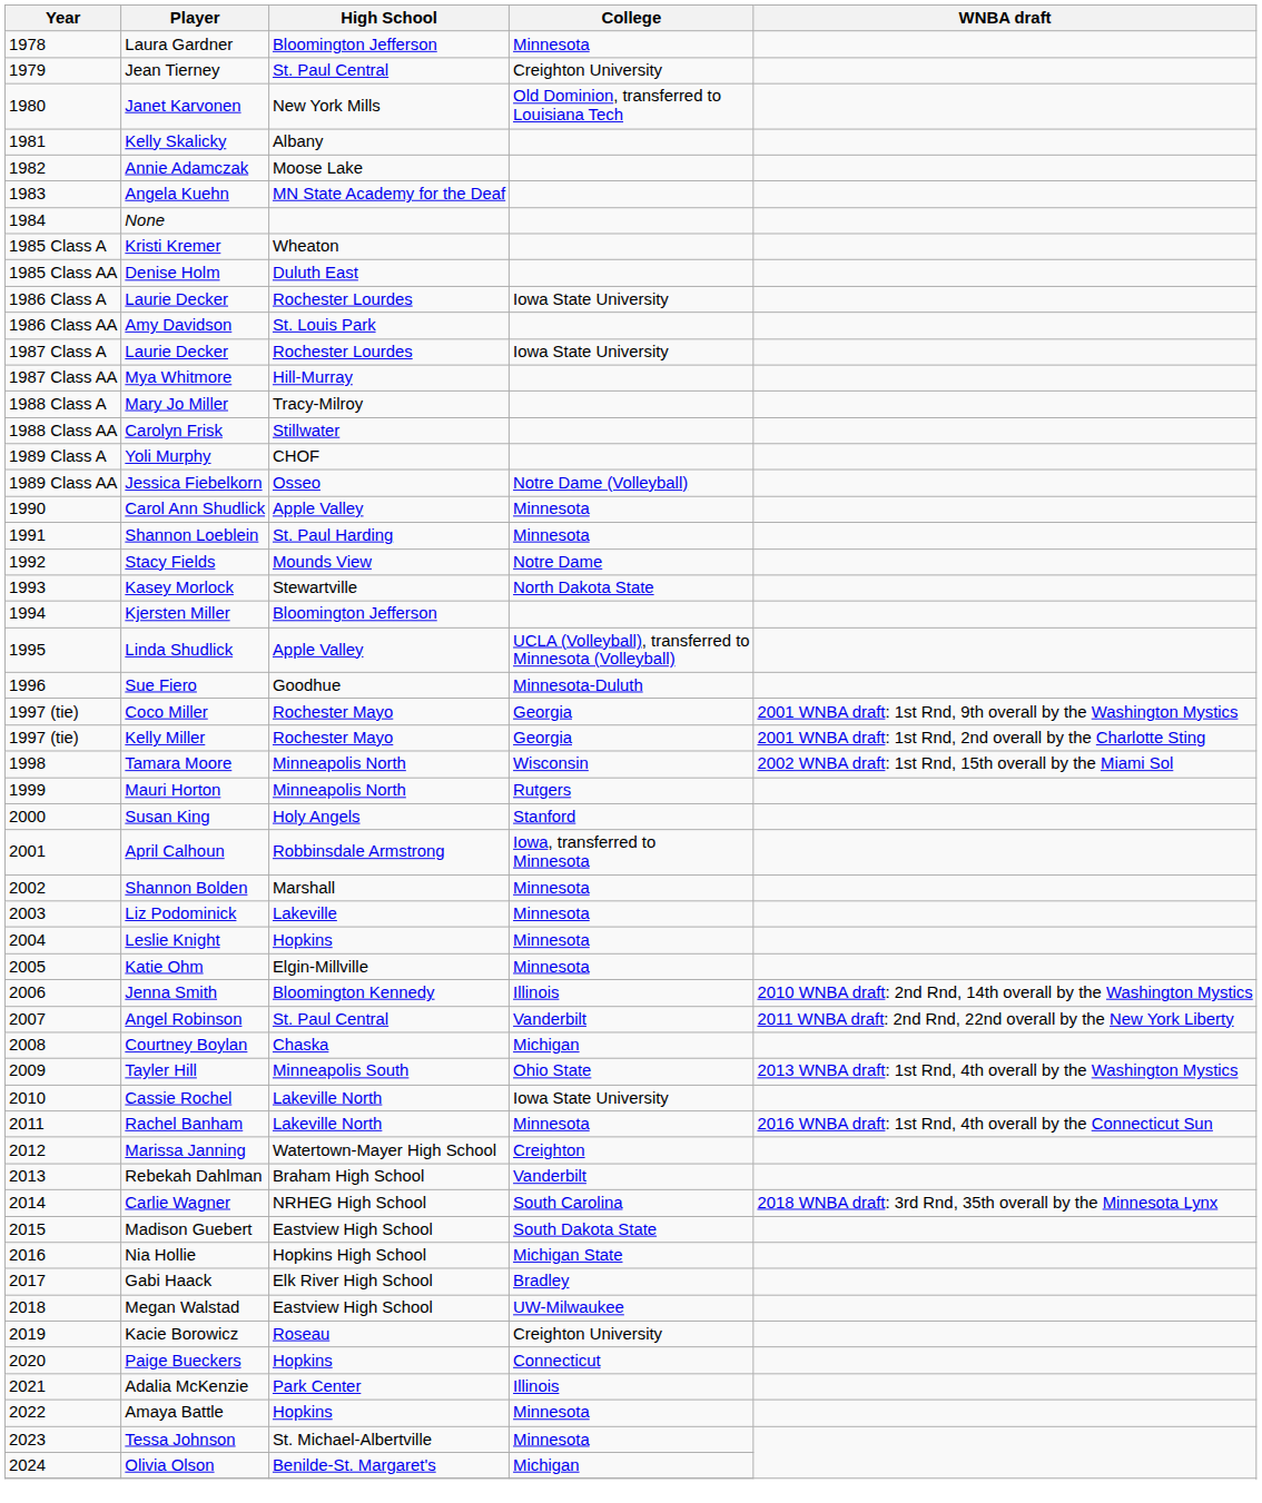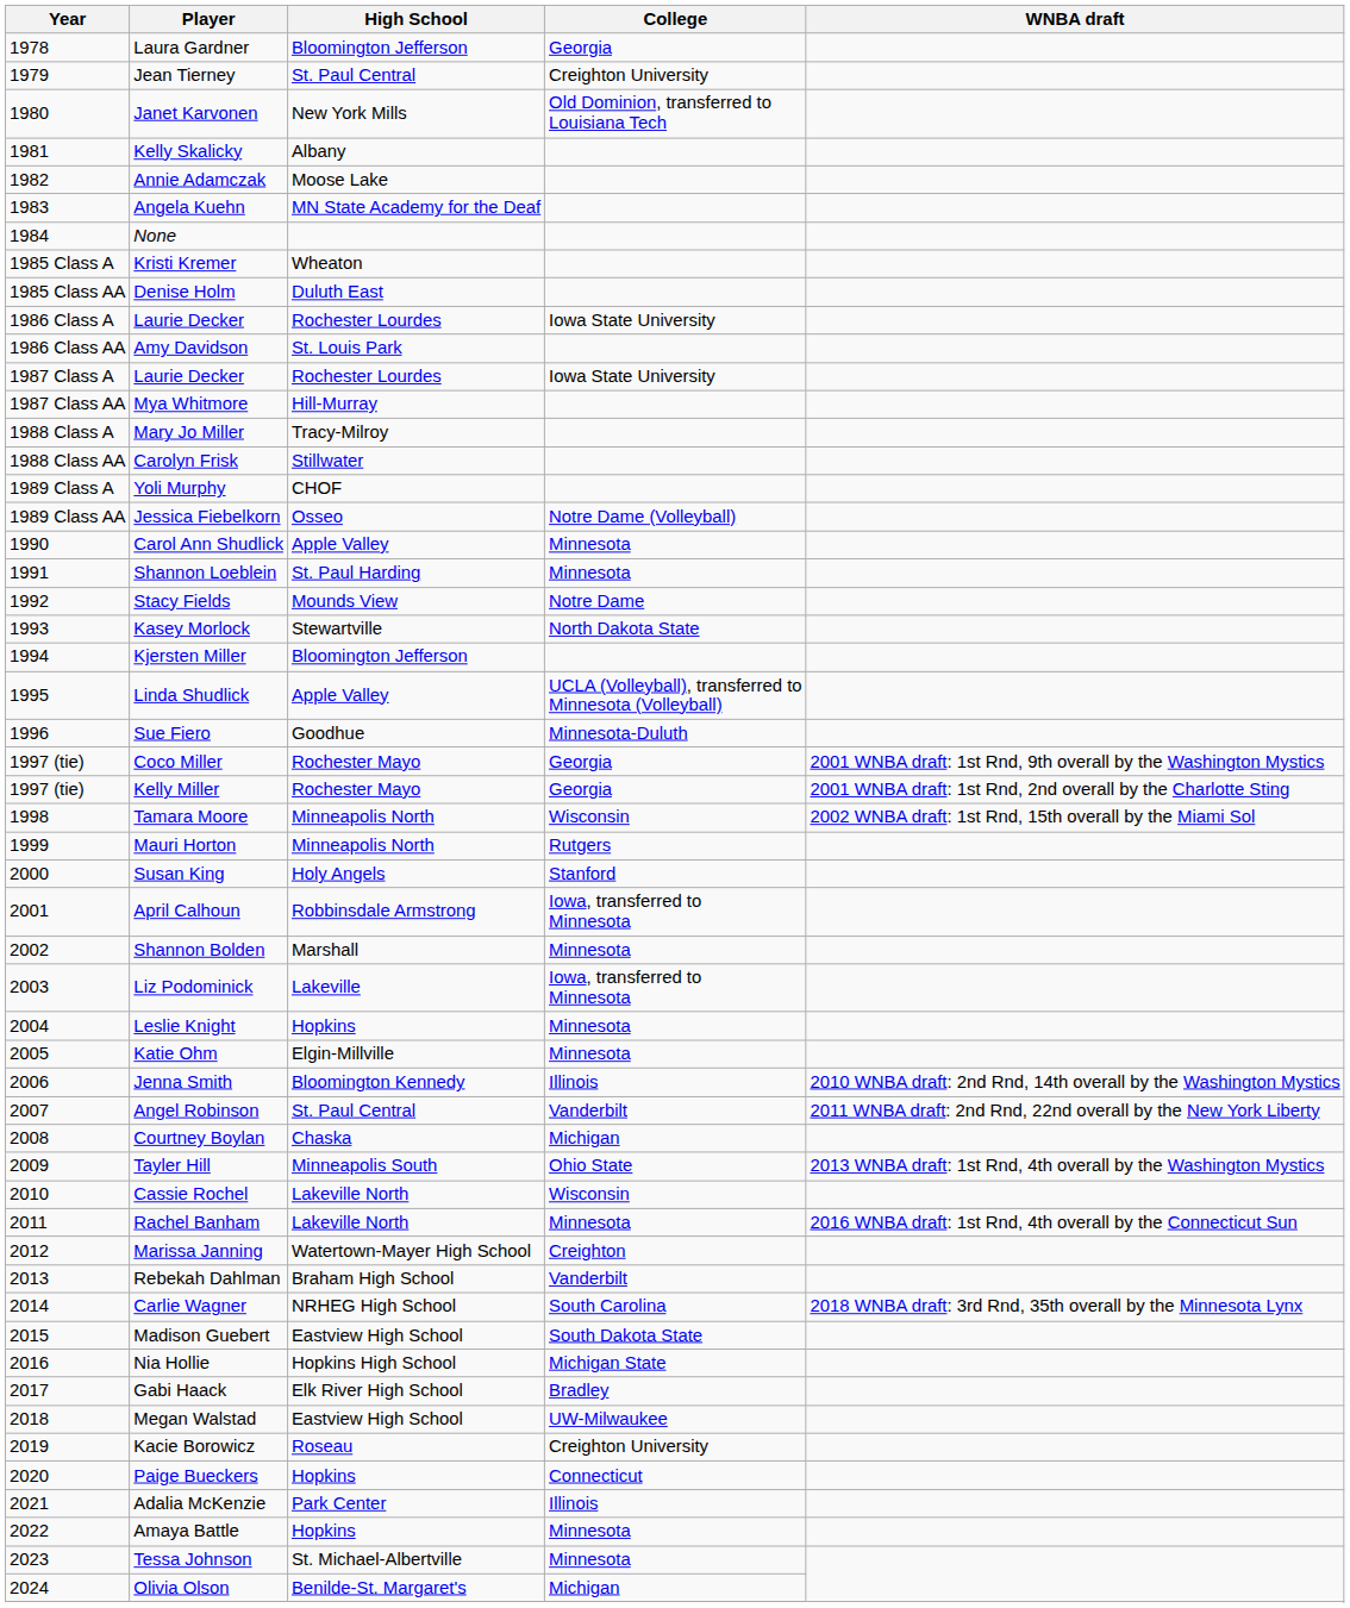 <table class="wikitable sortable">
 <tr>
 <th>Year</th>
 <th>Player</th>
 <th>High School</th>
 <th>College</th>
 <th>WNBA draft</th>
 </tr>
 <tr>
 <td>1978</td>
 <td>Laura Gardner</td>
 <td><a href='#'>Bloomington Jefferson</a></td>
-<td><a href='#'>Minnesota</a></td>
+<td><a href='#'>Georgia</a></td>
 <td></td>
 </tr>
 <tr>
 <td>1979</td>
 <td>Jean Tierney</td>
 <td><a href='#'>St. Paul Central</a></td>
 <td>Creighton University</td>
 </tr>
 <tr>
 <td>1980</td>
 <td><a href='#'>Janet Karvonen</a></td>
 <td>New York Mills</td>
 <td><a href='#'>Old Dominion</a>, transferred to<br><a href='#'>Louisiana Tech</a></td>
 <td></td>
 </tr>
 <tr>
 <td>1981</td>
 <td><a href='#'>Kelly Skalicky</a></td>
 <td>Albany</td>
 <td></td>
 <td></td>
 </tr>
 <tr>
 <td>1982</td>
 <td><a href='#'>Annie Adamczak</a></td>
 <td>Moose Lake</td>
 <td></td>
 <td></td>
 </tr>
 <tr>
 <td>1983</td>
 <td><a href='#'>Angela Kuehn</a></td>
 <td><a href='#'>MN State Academy for the Deaf</a></td>
 <td></td>
 <td></td>
 </tr>
 <tr>
 <td>1984</td>
 <td><em>None</em></td>
 <td></td>
 <td></td>
 <td></td>
 </tr>
 <tr>
 <td>1985 Class A</td>
 <td><a href='#'>Kristi Kremer</a></td>
 <td>Wheaton</td>
 <td></td>
 <td></td>
 </tr>
 <tr>
 <td>1985 Class AA</td>
 <td><a href='#'>Denise Holm</a></td>
 <td><a href='#'>Duluth East</a></td>
 <td></td>
 <td></td>
 </tr>
 <tr>
 <td>1986  Class A</td>
 <td><a href='#'>Laurie Decker</a></td>
 <td><a href='#'>Rochester Lourdes</a></td>
 <td>Iowa State University</td>
 <td></td>
 </tr>
 <tr>
 <td>1986  Class AA</td>
 <td><a href='#'>Amy Davidson</a></td>
 <td><a href='#'>St. Louis Park</a></td>
 <td></td>
 <td></td>
 </tr>
 <tr>
 <td>1987  Class A</td>
 <td><a href='#'>Laurie Decker</a></td>
 <td><a href='#'>Rochester Lourdes</a></td>
 <td>Iowa State University</td>
 <td></td>
 </tr>
 <tr>
 <td>1987  Class AA</td>
 <td><a href='#'>Mya Whitmore</a></td>
 <td><a href='#'>Hill-Murray</a></td>
 <td></td>
 <td></td>
 </tr>
 <tr>
 <td>1988 Class A</td>
 <td><a href='#'>Mary Jo Miller</a></td>
 <td>Tracy-Milroy</td>
 <td></td>
 <td></td>
 </tr>
 <tr>
 <td>1988 Class AA</td>
 <td><a href='#'>Carolyn Frisk</a></td>
 <td><a href='#'>Stillwater</a></td>
 <td></td>
 <td></td>
 </tr>
 <tr>
 <td>1989 Class A</td>
 <td><a href='#'>Yoli Murphy</a></td>
 <td>CHOF</td>
 <td></td>
 <td></td>
 </tr>
 <tr>
 <td>1989 Class AA</td>
 <td><a href='#'>Jessica Fiebelkorn</a></td>
 <td><a href='#'>Osseo</a></td>
 <td><a href='#'>Notre Dame (Volleyball)</a></td>
 <td></td>
 </tr>
 <tr>
 <td>1990</td>
 <td><a href='#'>Carol Ann Shudlick</a></td>
 <td><a href='#'>Apple Valley</a></td>
 <td><a href='#'>Minnesota</a></td>
 <td></td>
 </tr>
 <tr>
 <td>1991</td>
 <td><a href='#'>Shannon Loeblein</a></td>
 <td><a href='#'>St. Paul Harding</a></td>
 <td><a href='#'>Minnesota</a></td>
 <td></td>
 </tr>
 <tr>
 <td>1992</td>
 <td><a href='#'>Stacy Fields</a></td>
 <td><a href='#'>Mounds View</a></td>
 <td><a href='#'>Notre Dame</a></td>
 <td></td>
 </tr>
 <tr>
 <td>1993</td>
 <td><a href='#'>Kasey Morlock</a></td>
 <td>Stewartville</td>
 <td><a href='#'>North Dakota State</a></td>
 <td></td>
 </tr>
 <tr>
 <td>1994</td>
 <td><a href='#'>Kjersten Miller</a></td>
 <td><a href='#'>Bloomington Jefferson</a></td>
 <td></td>
 <td></td>
 </tr>
 <tr>
 <td>1995</td>
 <td><a href='#'>Linda Shudlick</a></td>
 <td><a href='#'>Apple Valley</a></td>
 <td><a href='#'>UCLA (Volleyball)</a>, transferred to<br><a href='#'>Minnesota (Volleyball)</a></td>
 <td></td>
 </tr>
 <tr>
 <td>1996</td>
 <td><a href='#'>Sue Fiero</a></td>
 <td>Goodhue</td>
 <td><a href='#'>Minnesota-Duluth</a></td>
 <td></td>
 </tr>
 <tr>
 <td>1997 (tie)</td>
 <td><a href='#'>Coco Miller</a></td>
 <td><a href='#'>Rochester Mayo</a></td>
 <td><a href='#'>Georgia</a></td>
 <td><a href='#'>2001 WNBA draft</a>: 1st Rnd, 9th overall by the <a href='#'>Washington Mystics</a></td>
 </tr>
 <tr>
 <td>1997 (tie)</td>
 <td><a href='#'>Kelly Miller</a></td>
 <td><a href='#'>Rochester Mayo</a></td>
 <td><a href='#'>Georgia</a></td>
 <td><a href='#'>2001 WNBA draft</a>: 1st Rnd, 2nd overall by the <a href='#'>Charlotte Sting</a></td>
 </tr>
 <tr>
 <td>1998</td>
 <td><a href='#'>Tamara Moore</a></td>
 <td><a href='#'>Minneapolis North</a></td>
 <td><a href='#'>Wisconsin</a></td>
 <td><a href='#'>2002 WNBA draft</a>: 1st Rnd, 15th overall by the <a href='#'>Miami Sol</a></td>
 </tr>
 <tr>
 <td>1999</td>
 <td><a href='#'>Mauri Horton</a></td>
 <td><a href='#'>Minneapolis North</a></td>
 <td><a href='#'>Rutgers</a></td>
 <td></td>
 </tr>
 <tr>
 <td>2000</td>
 <td><a href='#'>Susan King</a></td>
 <td><a href='#'>Holy Angels</a></td>
 <td><a href='#'>Stanford</a></td>
 <td></td>
 </tr>
 <tr>
 <td>2001</td>
 <td><a href='#'>April Calhoun</a></td>
 <td><a href='#'>Robbinsdale Armstrong</a></td>
 <td><a href='#'>Iowa</a>, transferred to<br><a href='#'>Minnesota</a></td>
 <td></td>
 </tr>
 <tr>
 <td>2002</td>
 <td><a href='#'>Shannon Bolden</a></td>
 <td>Marshall</td>
 <td><a href='#'>Minnesota</a></td>
 <td></td>
 </tr>
 <tr>
 <td>2003</td>
 <td><a href='#'>Liz Podominick</a></td>
 <td><a href='#'>Lakeville</a></td>
-<td><a href='#'>Minnesota</a></td>
+<td><a href='#'>Iowa</a>, transferred to<br><a href='#'>Minnesota</a></td>
 <td></td>
 </tr>
 <tr>
 <td>2004</td>
 <td><a href='#'>Leslie Knight</a></td>
 <td><a href='#'>Hopkins</a></td>
 <td><a href='#'>Minnesota</a></td>
 <td></td>
 </tr>
 <tr>
 <td>2005</td>
 <td><a href='#'>Katie Ohm</a></td>
 <td>Elgin-Millville</td>
 <td><a href='#'>Minnesota</a></td>
 <td></td>
 </tr>
 <tr>
 <td>2006</td>
 <td><a href='#'>Jenna Smith</a></td>
 <td><a href='#'>Bloomington Kennedy</a></td>
 <td><a href='#'>Illinois</a></td>
 <td><a href='#'>2010 WNBA draft</a>: 2nd Rnd, 14th overall by the <a href='#'>Washington Mystics</a></td>
 </tr>
 <tr>
 <td>2007</td>
 <td><a href='#'>Angel Robinson</a></td>
 <td><a href='#'>St. Paul Central</a></td>
 <td><a href='#'>Vanderbilt</a></td>
 <td><a href='#'>2011 WNBA draft</a>: 2nd Rnd, 22nd overall by the <a href='#'>New York Liberty</a></td>
 </tr>
 <tr>
 <td>2008</td>
 <td><a href='#'>Courtney Boylan</a></td>
 <td><a href='#'>Chaska</a></td>
 <td><a href='#'>Michigan</a></td>
 <td></td>
 </tr>
 <tr>
 <td>2009</td>
 <td><a href='#'>Tayler Hill</a></td>
 <td><a href='#'>Minneapolis South</a></td>
 <td><a href='#'>Ohio State</a></td>
 <td><a href='#'>2013 WNBA draft</a>: 1st Rnd, 4th overall by the <a href='#'>Washington Mystics</a></td>
 </tr>
 <tr>
 <td>2010</td>
 <td><a href='#'>Cassie Rochel</a></td>
 <td><a href='#'>Lakeville North</a></td>
-<td>Iowa State University</td>
+<td><a href='#'>Wisconsin</a></td>
 <td></td>
 </tr>
 <tr>
 <td>2011</td>
 <td><a href='#'>Rachel Banham</a></td>
 <td><a href='#'>Lakeville North</a></td>
 <td><a href='#'>Minnesota</a></td>
 <td><a href='#'>2016 WNBA draft</a>: 1st Rnd, 4th overall by the <a href='#'>Connecticut Sun</a></td>
 </tr>
 <tr>
 <td>2012</td>
 <td><a href='#'>Marissa Janning</a></td>
 <td>Watertown-Mayer High School</td>
 <td><a href='#'>Creighton</a></td>
 <td></td>
 </tr>
 <tr>
 <td>2013</td>
 <td>Rebekah Dahlman</td>
 <td>Braham High School</td>
 <td><a href='#'>Vanderbilt</a></td>
 <td></td>
 </tr>
 <tr>
 <td>2014</td>
 <td><a href='#'>Carlie Wagner</a></td>
 <td>NRHEG High School</td>
 <td><a href='#'>South Carolina</a></td>
 <td><a href='#'>2018 WNBA draft</a>: 3rd Rnd, 35th overall by the <a href='#'>Minnesota Lynx</a></td>
 </tr>
 <tr>
 <td>2015</td>
 <td>Madison Guebert</td>
 <td>Eastview High School</td>
 <td><a href='#'>South Dakota State</a></td>
 <td></td>
 </tr>
 <tr>
 <td>2016</td>
 <td>Nia Hollie</td>
 <td>Hopkins High School</td>
 <td><a href='#'>Michigan State</a></td>
 <td></td>
 </tr>
 <tr>
 <td>2017</td>
 <td>Gabi Haack</td>
 <td>Elk River High School</td>
 <td><a href='#'>Bradley</a></td>
 <td></td>
 </tr>
 <tr>
 <td>2018</td>
 <td>Megan Walstad</td>
 <td>Eastview High School</td>
 <td><a href='#'>UW-Milwaukee</a></td>
 <td></td>
 </tr>
 <tr>
 <td>2019</td>
 <td>Kacie Borowicz</td>
 <td><a href='#'>Roseau</a></td>
 <td>Creighton University</td>
 <td></td>
 </tr>
 <tr>
 <td>2020</td>
 <td><a href='#'>Paige Bueckers</a></td>
 <td><a href='#'>Hopkins</a></td>
 <td><a href='#'>Connecticut</a></td>
 <td></td>
 </tr>
 <tr>
 <td>2021</td>
 <td>Adalia McKenzie</td>
 <td><a href='#'>Park Center</a></td>
 <td><a href='#'>Illinois</a></td>
 <td></td>
 </tr>
 <tr>
 <td>2022</td>
 <td>Amaya Battle</td>
 <td><a href='#'>Hopkins</a></td>
 <td><a href='#'>Minnesota</a></td>
 <td></td>
 </tr>
 <tr>
 <td>2023</td>
 <td><a href='#'>Tessa Johnson</a></td>
 <td>St. Michael-Albertville</td>
 <td><a href='#'>Minnesota</a></td>
 </tr>
 <tr>
 <td>2024</td>
 <td><a href='#'>Olivia Olson</a></td>
 <td><a href='#'>Benilde-St. Margaret's</a></td>
 <td><a href='#'>Michigan</a></td>
 </tr>
 <tr>
 </tr>
 </table>
